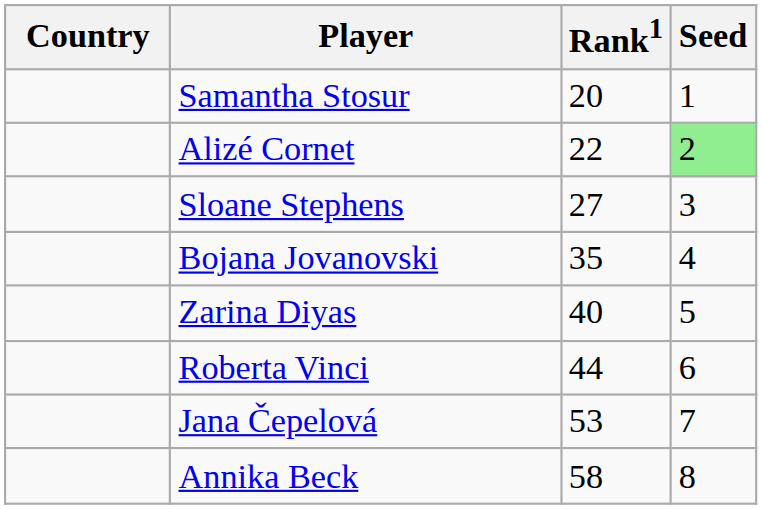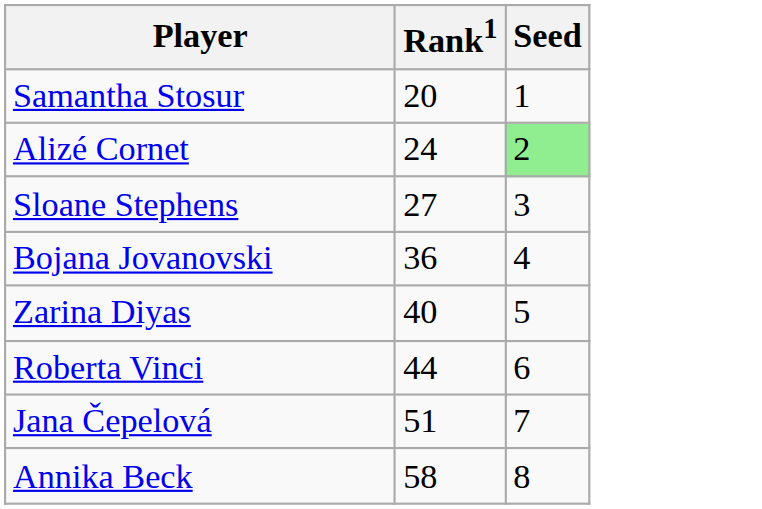 <table class="sortable wikitable">
 <tr>
-<th width="70">Country</th>
 <th width="175">Player</th>
 <th>Rank<sup>1</sup></th>
 <th>Seed</th>
 </tr>
 <tr>
-<td></td>
 <td><a href='#'>Samantha Stosur</a></td>
 <td>20</td>
 <td>1</td>
 </tr>
 <tr>
-<td></td>
 <td><a href='#'>Alizé Cornet</a></td>
-<td>22</td>
+<td>24</td>
 <td style="background: lightgreen;">2</td>
 </tr>
 <tr>
-<td></td>
 <td><a href='#'>Sloane Stephens</a></td>
 <td>27</td>
 <td>3</td>
 </tr>
 <tr>
-<td></td>
 <td><a href='#'>Bojana Jovanovski</a></td>
-<td>35</td>
+<td>36</td>
 <td>4</td>
 </tr>
 <tr>
-<td></td>
 <td><a href='#'>Zarina Diyas</a></td>
 <td>40</td>
 <td>5</td>
 </tr>
 <tr>
-<td></td>
 <td><a href='#'>Roberta Vinci</a></td>
 <td>44</td>
 <td>6</td>
 </tr>
 <tr>
-<td></td>
 <td><a href='#'>Jana Čepelová</a></td>
-<td>53</td>
+<td>51</td>
 <td>7</td>
 </tr>
 <tr>
-<td></td>
 <td><a href='#'>Annika Beck</a></td>
 <td>58</td>
 <td>8</td>
 </tr>
 </table>
